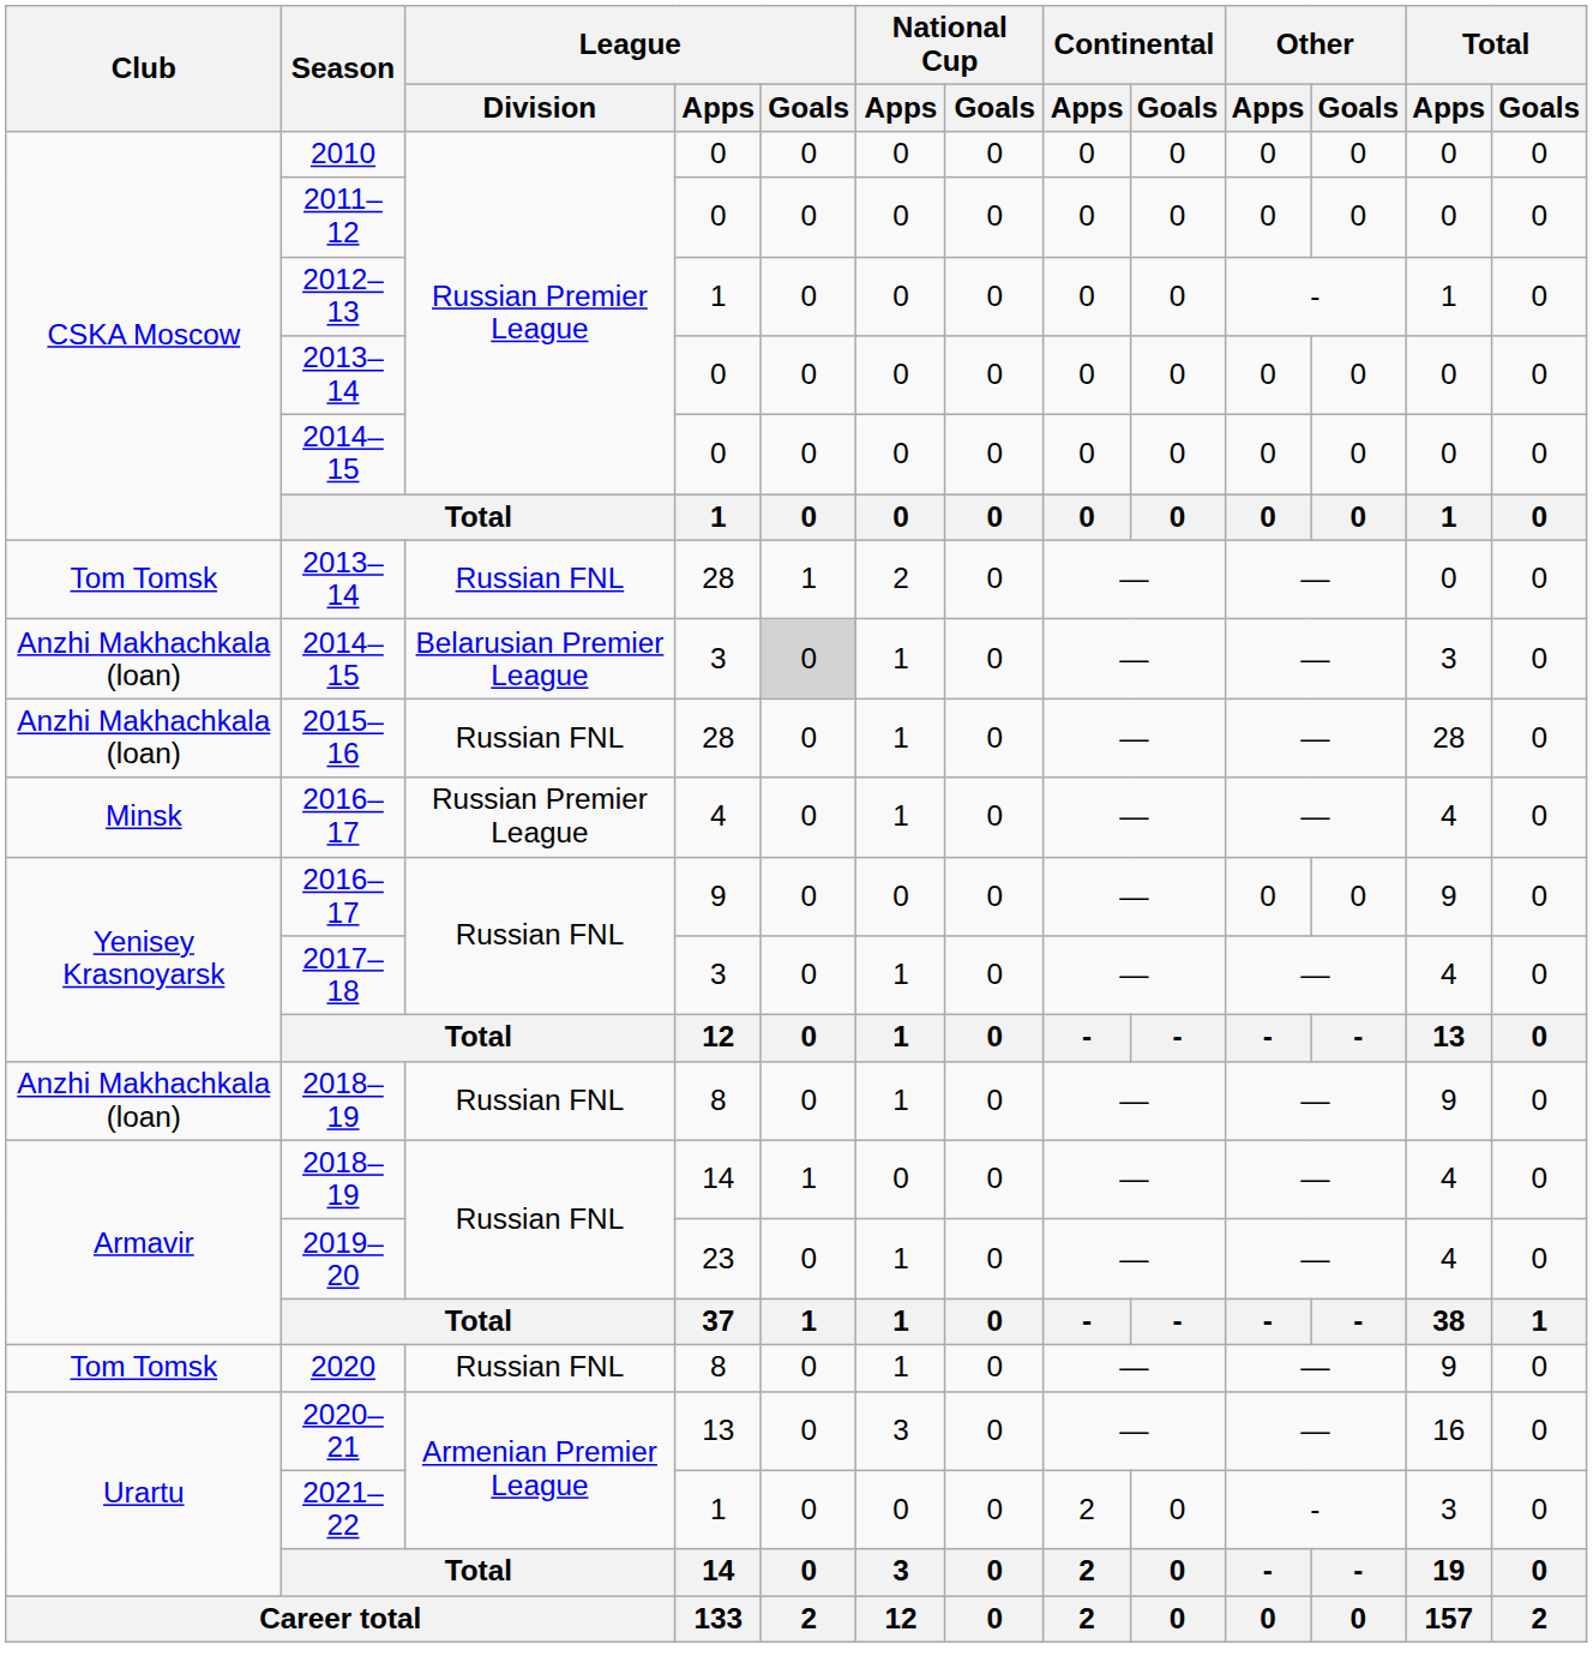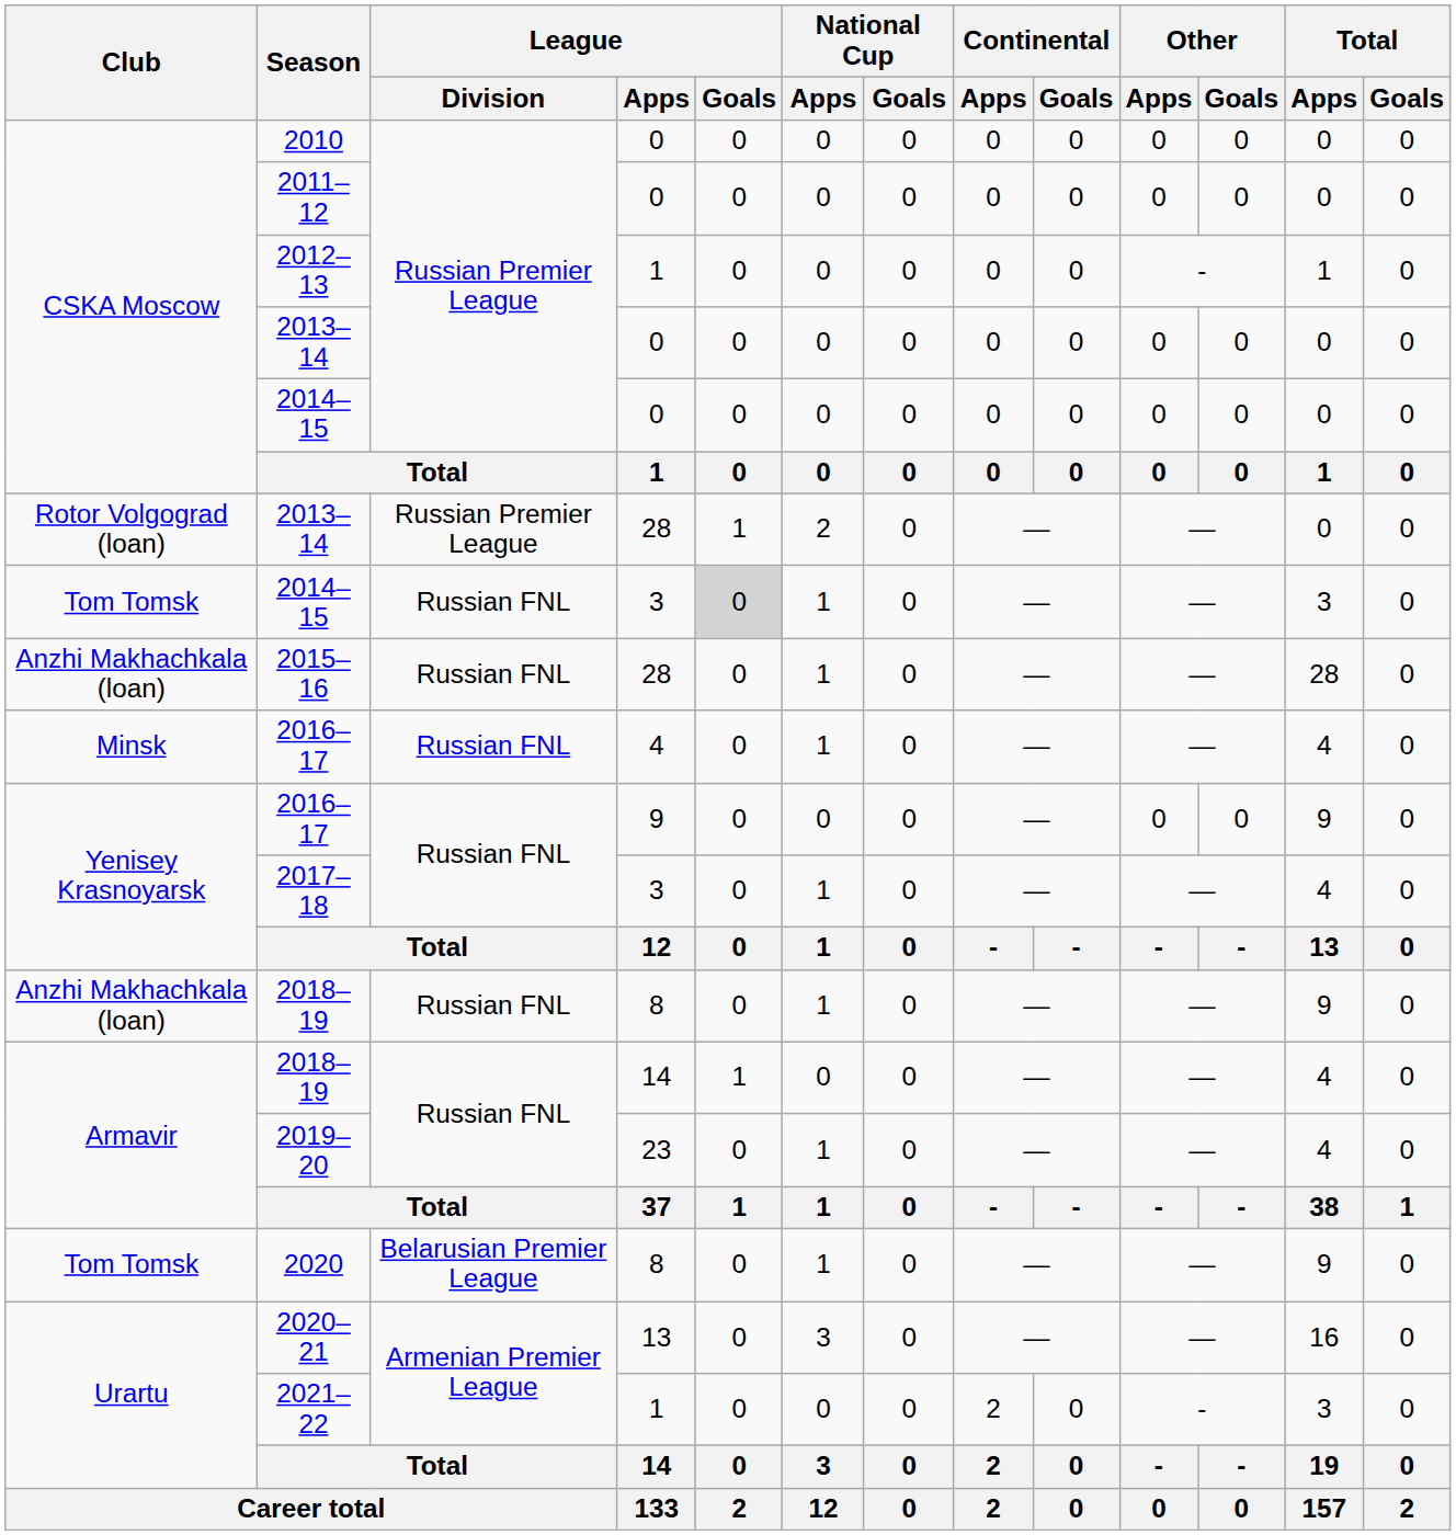 <table class="wikitable" style="text-align:center">
 <tr>
 <th rowspan="2">Club</th>
 <th rowspan="2">Season</th>
 <th colspan="3">League</th>
 <th colspan="2">National Cup</th>
 <th colspan="2">Continental</th>
 <th colspan="2">Other</th>
 <th colspan="2">Total</th>
 </tr>
 <tr>
 <th>Division</th>
 <th>Apps</th>
 <th>Goals</th>
 <th>Apps</th>
 <th>Goals</th>
 <th>Apps</th>
 <th>Goals</th>
 <th>Apps</th>
 <th>Goals</th>
 <th>Apps</th>
 <th>Goals</th>
 </tr>
 <tr>
 <td rowspan="6"><a href='#'>CSKA Moscow</a></td>
 <td><a href='#'>2010</a></td>
 <td rowspan="5"><a href='#'>Russian Premier League</a></td>
 <td>0</td>
 <td>0</td>
 <td>0</td>
 <td>0</td>
 <td>0</td>
 <td>0</td>
 <td>0</td>
 <td>0</td>
 <td>0</td>
 <td>0</td>
 </tr>
 <tr>
 <td><a href='#'>2011–12</a></td>
 <td>0</td>
 <td>0</td>
 <td>0</td>
 <td>0</td>
 <td>0</td>
 <td>0</td>
 <td>0</td>
 <td>0</td>
 <td>0</td>
 <td>0</td>
 </tr>
 <tr>
 <td><a href='#'>2012–13</a></td>
 <td>1</td>
 <td>0</td>
 <td>0</td>
 <td>0</td>
 <td>0</td>
 <td>0</td>
 <td colspan="2">-</td>
 <td>1</td>
 <td>0</td>
 </tr>
 <tr>
 <td><a href='#'>2013–14</a></td>
 <td>0</td>
 <td>0</td>
 <td>0</td>
 <td>0</td>
 <td>0</td>
 <td>0</td>
 <td>0</td>
 <td>0</td>
 <td>0</td>
 <td>0</td>
 </tr>
 <tr>
 <td><a href='#'>2014–15</a></td>
 <td>0</td>
 <td>0</td>
 <td>0</td>
 <td>0</td>
 <td>0</td>
 <td>0</td>
 <td>0</td>
 <td>0</td>
 <td>0</td>
 <td>0</td>
 </tr>
 <tr>
 <th colspan="2">Total</th>
 <th>1</th>
 <th>0</th>
 <th>0</th>
 <th>0</th>
 <th>0</th>
 <th>0</th>
 <th>0</th>
 <th>0</th>
 <th>1</th>
 <th>0</th>
 </tr>
 <tr>
-<td><a href='#'>Tom Tomsk</a></td>
+<td><a href='#'>Rotor Volgograd</a> (loan)</td>
 <td><a href='#'>2013–14</a></td>
-<td><a href='#'>Russian FNL</a></td>
+<td>Russian Premier League</td>
 <td>28</td>
 <td>1</td>
 <td>2</td>
 <td>0</td>
 <td colspan="2">—</td>
 <td colspan="2">—</td>
 <td>0</td>
 <td>0</td>
 </tr>
 <tr>
-<td><a href='#'>Anzhi Makhachkala</a> (loan)</td>
+<td><a href='#'>Tom Tomsk</a></td>
 <td><a href='#'>2014–15</a></td>
-<td><a href='#'>Belarusian Premier League</a></td>
+<td>Russian FNL</td>
 <td>3</td>
 <td style="background: lightgrey;">0</td>
 <td>1</td>
 <td>0</td>
 <td colspan="2">—</td>
 <td colspan="2">—</td>
 <td>3</td>
 <td>0</td>
 </tr>
 <tr>
 <td><a href='#'>Anzhi Makhachkala</a> (loan)</td>
 <td><a href='#'>2015–16</a></td>
 <td>Russian FNL</td>
 <td>28</td>
 <td>0</td>
 <td>1</td>
 <td>0</td>
 <td colspan="2">—</td>
 <td colspan="2">—</td>
 <td>28</td>
 <td>0</td>
 </tr>
 <tr>
 <td><a href='#'>Minsk</a></td>
 <td><a href='#'>2016–17</a></td>
-<td>Russian Premier League</td>
+<td><a href='#'>Russian FNL</a></td>
 <td>4</td>
 <td>0</td>
 <td>1</td>
 <td>0</td>
 <td colspan="2">—</td>
 <td colspan="2">—</td>
 <td>4</td>
 <td>0</td>
 </tr>
 <tr>
 <td rowspan="3"><a href='#'>Yenisey Krasnoyarsk</a></td>
 <td><a href='#'>2016–17</a></td>
 <td rowspan="2">Russian FNL</td>
 <td>9</td>
 <td>0</td>
 <td>0</td>
 <td>0</td>
 <td colspan="2">—</td>
 <td>0</td>
 <td>0</td>
 <td>9</td>
 <td>0</td>
 </tr>
 <tr>
 <td><a href='#'>2017–18</a></td>
 <td>3</td>
 <td>0</td>
 <td>1</td>
 <td>0</td>
 <td colspan="2">—</td>
 <td colspan="2">—</td>
 <td>4</td>
 <td>0</td>
 </tr>
 <tr>
 <th colspan="2">Total</th>
 <th>12</th>
 <th>0</th>
 <th>1</th>
 <th>0</th>
 <th>-</th>
 <th>-</th>
 <th>-</th>
 <th>-</th>
 <th>13</th>
 <th>0</th>
 </tr>
 <tr>
 <td><a href='#'>Anzhi Makhachkala</a> (loan)</td>
 <td><a href='#'>2018–19</a></td>
 <td>Russian FNL</td>
 <td>8</td>
 <td>0</td>
 <td>1</td>
 <td>0</td>
 <td colspan="2">—</td>
 <td colspan="2">—</td>
 <td>9</td>
 <td>0</td>
 </tr>
 <tr>
 <td rowspan="3"><a href='#'>Armavir</a></td>
 <td><a href='#'>2018–19</a></td>
 <td rowspan="2">Russian FNL</td>
 <td>14</td>
 <td>1</td>
 <td>0</td>
 <td>0</td>
 <td colspan="2">—</td>
 <td colspan="2">—</td>
 <td>4</td>
 <td>0</td>
 </tr>
 <tr>
 <td><a href='#'>2019–20</a></td>
 <td>23</td>
 <td>0</td>
 <td>1</td>
 <td>0</td>
 <td colspan="2">—</td>
 <td colspan="2">—</td>
 <td>4</td>
 <td>0</td>
 </tr>
 <tr>
 <th colspan="2">Total</th>
 <th>37</th>
 <th>1</th>
 <th>1</th>
 <th>0</th>
 <th>-</th>
 <th>-</th>
 <th>-</th>
 <th>-</th>
 <th>38</th>
 <th>1</th>
 </tr>
 <tr>
 <td><a href='#'>Tom Tomsk</a></td>
 <td><a href='#'>2020</a></td>
-<td>Russian FNL</td>
+<td><a href='#'>Belarusian Premier League</a></td>
 <td>8</td>
 <td>0</td>
 <td>1</td>
 <td>0</td>
 <td colspan="2">—</td>
 <td colspan="2">—</td>
 <td>9</td>
 <td>0</td>
 </tr>
 <tr>
 <td rowspan="3" valign="center"><a href='#'>Urartu</a></td>
 <td><a href='#'>2020–21</a></td>
 <td rowspan="2" valign="center"><a href='#'>Armenian Premier League</a></td>
 <td>13</td>
 <td>0</td>
 <td>3</td>
 <td>0</td>
 <td colspan="2">—</td>
 <td colspan="2">—</td>
 <td>16</td>
 <td>0</td>
 </tr>
 <tr>
 <td><a href='#'>2021–22</a></td>
 <td>1</td>
 <td>0</td>
 <td>0</td>
 <td>0</td>
 <td>2</td>
 <td>0</td>
 <td colspan="2">-</td>
 <td>3</td>
 <td>0</td>
 </tr>
 <tr>
 <th colspan="2">Total</th>
 <th>14</th>
 <th>0</th>
 <th>3</th>
 <th>0</th>
 <th>2</th>
 <th>0</th>
 <th>-</th>
 <th>-</th>
 <th>19</th>
 <th>0</th>
 </tr>
 <tr>
 <th colspan="3">Career total</th>
 <th>133</th>
 <th>2</th>
 <th>12</th>
 <th>0</th>
 <th>2</th>
 <th>0</th>
 <th>0</th>
 <th>0</th>
 <th>157</th>
 <th>2</th>
 </tr>
 </table>
